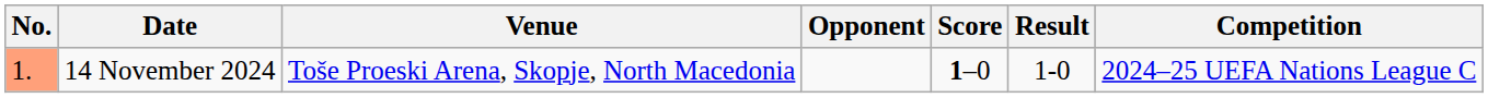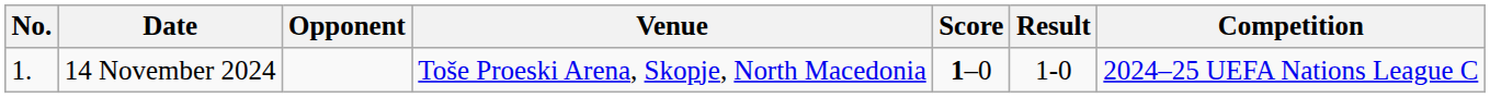 <table class="wikitable" style="font-size:100%;">
 <tr>
 <th>No.</th>
 <th>Date</th>
+<th>Opponent</th>
 <th>Venue</th>
-<th>Opponent</th>
 <th>Score</th>
 <th>Result</th>
 <th>Competition</th>
 </tr>
 <tr>
-<td style="background: lightsalmon;">1.</td>
+<td>1.</td>
 <td>14 November 2024</td>
+<td></td>
 <td><a href='#'>Toše Proeski Arena</a>, <a href='#'>Skopje</a>, <a href='#'>North Macedonia</a></td>
-<td></td>
 <td align=center><strong>1</strong>–0</td>
 <td align=center>1-0</td>
 <td><a href='#'>2024–25 UEFA Nations League C</a></td>
 </tr>
 </table>
